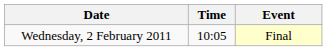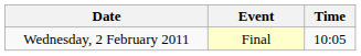 <table class = "wikitable" style="text-align:center;">
 <tr>
 <th width=220>Date</th>
+<th width=100>Event</th>
 <th width=50>Time</th>
-<th width=100>Event</th>
 </tr>
 <tr>
 <td>Wednesday, 2 February 2011</td>
+<td bgcolor=ffffcc>Final</td>
 <td>10:05</td>
-<td bgcolor=ffffcc>Final</td>
 </tr>
 </table>
